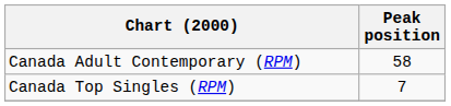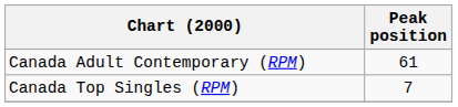 <table class="wikitable sortable" style="width:28em;">
 <tr>
 <th>Chart (2000)</th>
 <th>Peak<br>position</th>
 </tr>
 <tr>
 <td style="width:22em;">Canada Adult Contemporary (<em><a href='#'>RPM</a></em>)</td>
-<td align="center">58</td>
+<td align="center">61</td>
 </tr>
 <tr>
 <td style="width:22em;">Canada Top Singles (<em><a href='#'>RPM</a></em>)</td>
 <td align="center">7</td>
 </tr>
 <tr>
 </tr>
 </table>
